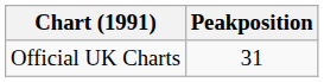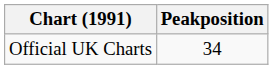 <table class="wikitable">
 <tr>
 <th>Chart (1991)</th>
 <th>Peakposition</th>
 </tr>
 <tr>
 <td>Official UK Charts</td>
-<td align="center">31</td>
+<td align="center">34</td>
 </tr>
 </table>
